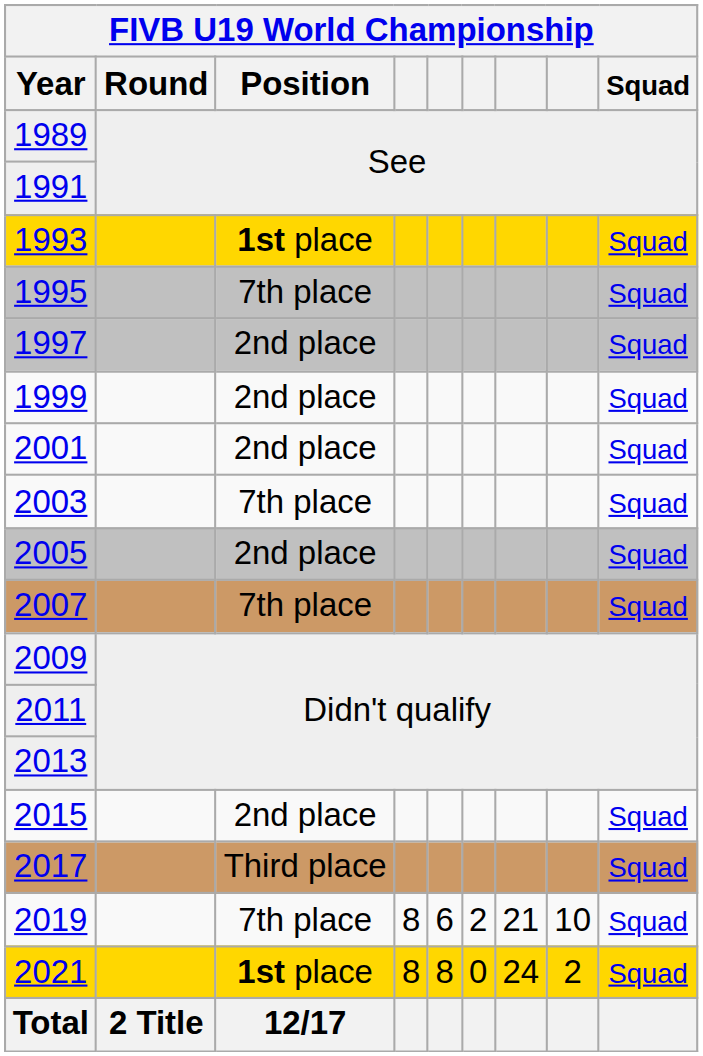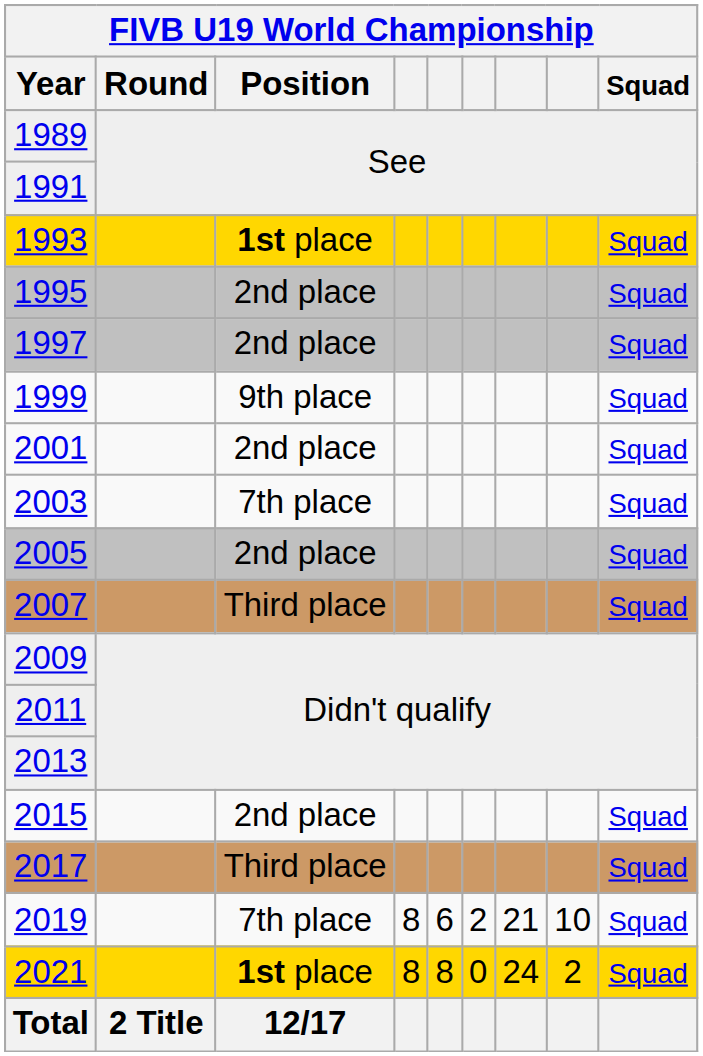 <table class="wikitable" style="text-align: center;">
 <tr>
 <th colspan=9><a href='#'>FIVB U19 World Championship</a></th>
 </tr>
 <tr>
 <th>Year</th>
 <th>Round</th>
 <th>Position</th>
 <th></th>
 <th></th>
 <th></th>
 <th></th>
 <th></th>
 <th><small>Squad</small></th>
 </tr>
 <tr bgcolor="efefef">
 <td> <a href='#'>1989</a></td>
 <td colspan="8" rowspan="2">See </td>
 </tr>
 <tr bgcolor="efefef">
 <td> <a href='#'>1991</a></td>
 </tr>
 <tr bgcolor=gold>
 <td> <a href='#'>1993</a></td>
 <td></td>
 <td><strong>1st</strong> place</td>
 <td></td>
 <td></td>
 <td></td>
 <td></td>
 <td></td>
 <td><small> <a href='#'>Squad</a></small></td>
 </tr>
 <tr bgcolor=silver>
 <td> <a href='#'>1995</a></td>
 <td></td>
-<td>7th place</td>
+<td>2nd place</td>
 <td></td>
 <td></td>
 <td></td>
 <td></td>
 <td></td>
 <td><small> <a href='#'>Squad</a></small></td>
 </tr>
 <tr bgcolor=silver>
 <td> <a href='#'>1997</a></td>
 <td></td>
 <td>2nd place</td>
 <td></td>
 <td></td>
 <td></td>
 <td></td>
 <td></td>
 <td><small><a href='#'>Squad</a></small></td>
 </tr>
 <tr>
 <td> <a href='#'>1999</a></td>
 <td></td>
-<td>2nd place</td>
+<td>9th place</td>
 <td></td>
 <td></td>
 <td></td>
 <td></td>
 <td></td>
 <td><small><a href='#'>Squad</a></small></td>
 </tr>
 <tr>
 <td> <a href='#'>2001</a></td>
 <td></td>
 <td>2nd place</td>
 <td></td>
 <td></td>
 <td></td>
 <td></td>
 <td></td>
 <td><small> <a href='#'>Squad</a></small></td>
 </tr>
 <tr>
 <td> <a href='#'>2003</a></td>
 <td></td>
 <td>7th place</td>
 <td></td>
 <td></td>
 <td></td>
 <td></td>
 <td></td>
 <td><small><a href='#'>Squad</a></small></td>
 </tr>
 <tr bgcolor=silver>
 <td> <a href='#'>2005</a></td>
 <td></td>
 <td>2nd place</td>
 <td></td>
 <td></td>
 <td></td>
 <td></td>
 <td></td>
 <td><small><a href='#'>Squad</a></small></td>
 </tr>
 <tr bgcolor=cc9966>
 <td> <a href='#'>2007</a></td>
 <td></td>
-<td>7th place</td>
+<td>Third place</td>
 <td></td>
 <td></td>
 <td></td>
 <td></td>
 <td></td>
 <td><small> <a href='#'>Squad</a></small></td>
 </tr>
 <tr bgcolor="efefef">
 <td> <a href='#'>2009</a></td>
 <td colspan="8" rowspan="3">Didn't qualify</td>
 </tr>
 <tr bgcolor="efefef">
 <td> <a href='#'>2011</a></td>
 </tr>
 <tr bgcolor="efefef">
 <td> <a href='#'>2013</a></td>
 </tr>
 <tr>
 <td> <a href='#'>2015</a></td>
 <td></td>
 <td>2nd place</td>
 <td></td>
 <td></td>
 <td></td>
 <td></td>
 <td></td>
 <td><small><a href='#'>Squad</a></small></td>
 </tr>
 <tr bgcolor=cc9966>
 <td> <a href='#'>2017</a></td>
 <td></td>
 <td>Third place</td>
 <td></td>
 <td></td>
 <td></td>
 <td></td>
 <td></td>
 <td><small><a href='#'>Squad</a></small></td>
 </tr>
 <tr>
 <td> <a href='#'>2019</a></td>
 <td></td>
 <td>7th place</td>
 <td>8</td>
 <td>6</td>
 <td>2</td>
 <td>21</td>
 <td>10</td>
 <td><small><a href='#'>Squad</a></small></td>
 </tr>
 <tr bgcolor=gold>
 <td> <a href='#'>2021</a></td>
 <td></td>
 <td><strong>1st</strong> place</td>
 <td>8</td>
 <td>8</td>
 <td>0</td>
 <td>24</td>
 <td>2</td>
 <td><small><a href='#'>Squad</a></small></td>
 </tr>
 <tr>
 <th>Total</th>
 <th>2 Title</th>
 <th>12/17</th>
 <th></th>
 <th></th>
 <th></th>
 <th></th>
 <th></th>
 <th></th>
 </tr>
 </table>
